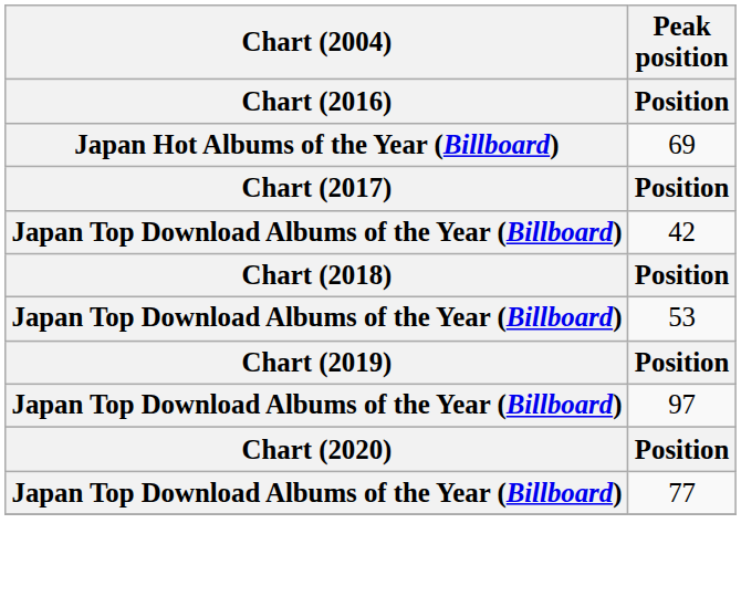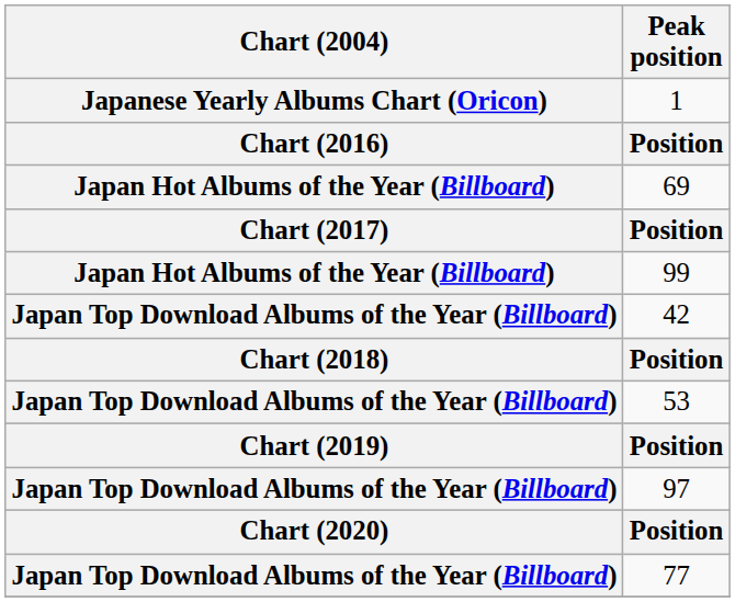 <table class="wikitable sortable plainrowheaders">
 <tr>
 <th>Chart (2004)</th>
 <th>Peak<br>position</th>
+</tr>
+<tr>
+<th scope="row">Japanese Yearly Albums Chart (<a href='#'>Oricon</a>)</th>
+<td align="center">1</td>
 </tr>
 <tr>
 <th scope="col">Chart (2016)</th>
 <th scope="col">Position</th>
 </tr>
 <tr>
 <th scope="row">Japan Hot Albums of the Year (<em><a href='#'>Billboard</a></em>)</th>
 <td align="center">69</td>
 </tr>
 <tr>
 <th scope="col">Chart (2017)</th>
 <th scope="col">Position</th>
+</tr>
+<tr>
+<th scope="row">Japan Hot Albums of the Year (<em><a href='#'>Billboard</a></em>)</th>
+<td align="center">99</td>
 </tr>
 <tr>
 <th scope="row">Japan Top Download Albums of the Year (<em><a href='#'>Billboard</a></em>)</th>
 <td align="center">42</td>
 </tr>
 <tr>
 <th scope="col">Chart (2018)</th>
 <th scope="col">Position</th>
 </tr>
 <tr>
 <th scope="row">Japan Top Download Albums of the Year (<em><a href='#'>Billboard</a></em>)</th>
 <td align="center">53</td>
 </tr>
 <tr>
 <th scope="col">Chart (2019)</th>
 <th scope="col">Position</th>
 </tr>
 <tr>
 <th scope="row">Japan Top Download Albums of the Year (<em><a href='#'>Billboard</a></em>)</th>
 <td align="center">97</td>
 </tr>
 <tr>
 <th scope="col">Chart (2020)</th>
 <th scope="col">Position</th>
 </tr>
 <tr>
 <th scope="row">Japan Top Download Albums of the Year (<em><a href='#'>Billboard</a></em>)</th>
 <td align="center">77</td>
 </tr>
 <tr>
 </tr>
 </table>
